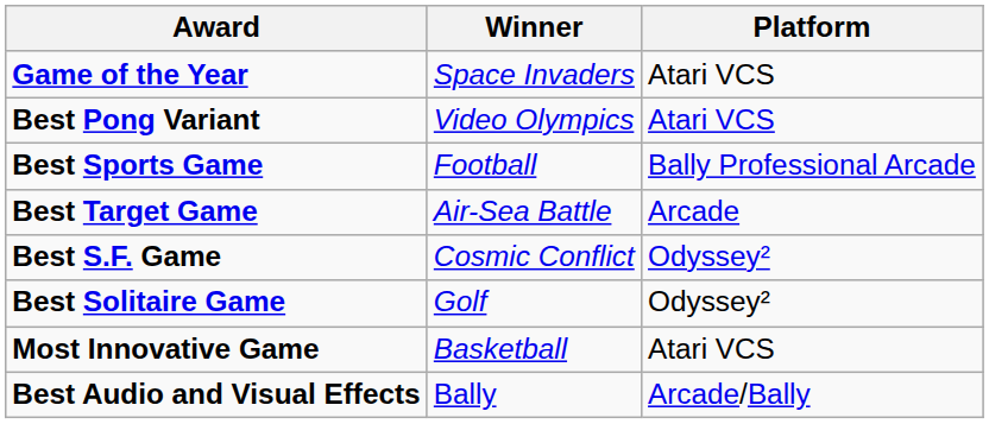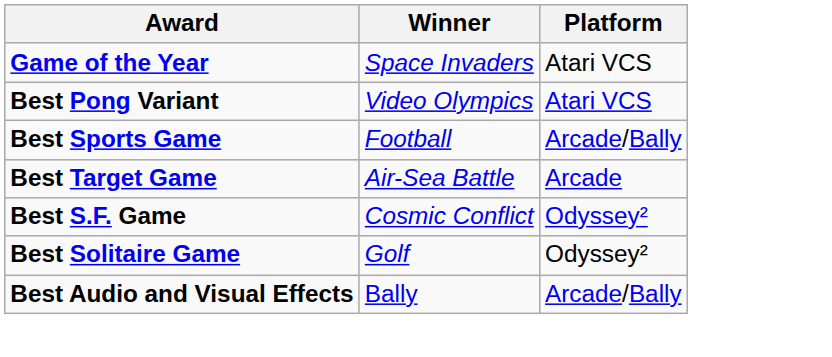 <table class="wikitable">
 <tr>
 <th>Award</th>
 <th>Winner</th>
 <th>Platform</th>
 </tr>
 <tr>
 <td><strong><a href='#'>Game of the Year</a></strong></td>
 <td><em><a href='#'>Space Invaders</a></em></td>
 <td>Atari VCS</td>
 </tr>
 <tr>
 <td><strong>Best <a href='#'>Pong</a> Variant</strong></td>
 <td><em><a href='#'>Video Olympics</a></em></td>
 <td><a href='#'>Atari VCS</a></td>
 </tr>
 <tr>
 <td><strong>Best <a href='#'>Sports Game</a></strong></td>
 <td><em><a href='#'>Football</a></em></td>
-<td><a href='#'>Bally Professional Arcade</a></td>
+<td><a href='#'>Arcade</a>/<a href='#'>Bally</a></td>
 </tr>
 <tr>
 <td><strong>Best <a href='#'>Target Game</a></strong></td>
 <td><em><a href='#'>Air-Sea Battle</a></em></td>
 <td><a href='#'>Arcade</a></td>
 </tr>
 <tr>
 <td><strong>Best <a href='#'>S.F.</a> Game</strong></td>
 <td><em><a href='#'>Cosmic Conflict</a></em></td>
 <td><a href='#'>Odyssey²</a></td>
 </tr>
 <tr>
 <td><strong>Best <a href='#'>Solitaire Game</a></strong></td>
 <td><em><a href='#'>Golf</a></em></td>
 <td>Odyssey²</td>
 </tr>
 <tr>
-<td><strong>Most Innovative Game</strong></td>
-<td><em><a href='#'>Basketball</a></em></td>
-<td>Atari VCS</td>
-</tr>
-<tr>
 <td><strong>Best Audio and Visual Effects</strong></td>
 <td><a href='#'>Bally</a></td>
 <td><a href='#'>Arcade</a>/<a href='#'>Bally</a></td>
 </tr>
 </table>
